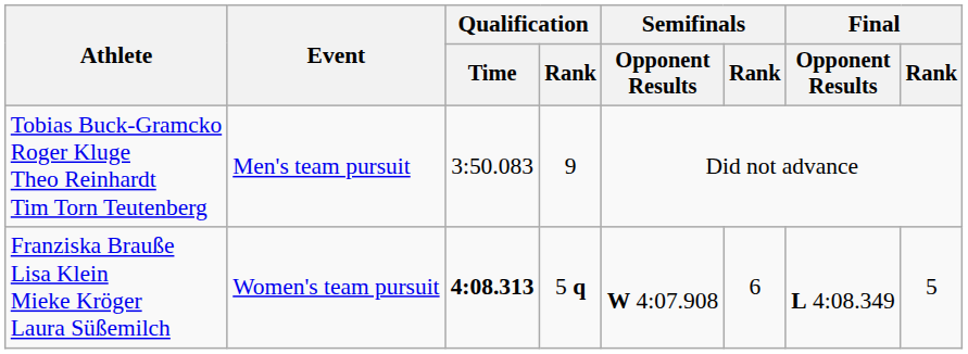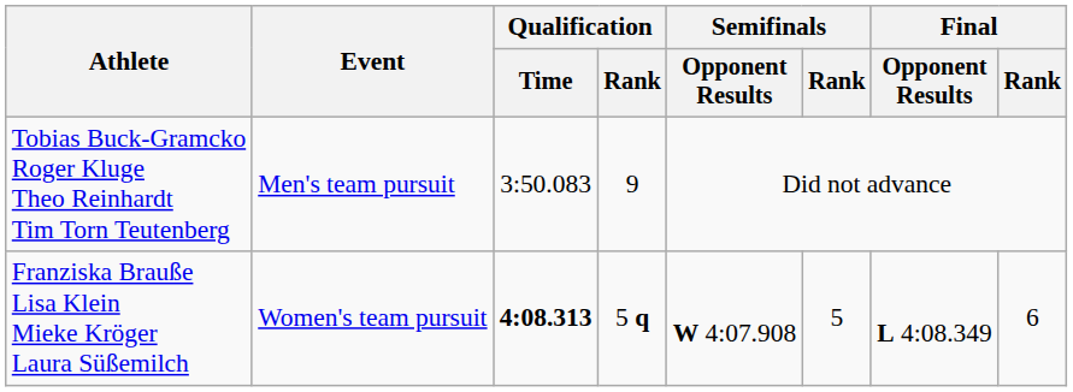 <table class=wikitable style=font-size:90%;text-align:center>
 <tr>
 <th rowspan=2>Athlete</th>
 <th rowspan=2>Event</th>
 <th colspan=2>Qualification</th>
 <th colspan=2>Semifinals</th>
 <th colspan=2>Final</th>
 </tr>
 <tr style=font-size:95%>
 <th>Time</th>
 <th>Rank</th>
 <th>Opponent<br>Results</th>
 <th>Rank</th>
 <th>Opponent<br>Results</th>
 <th>Rank</th>
 </tr>
 <tr>
 <td align=left><a href='#'>Tobias Buck-Gramcko</a><br><a href='#'>Roger Kluge</a><br><a href='#'>Theo Reinhardt</a><br><a href='#'>Tim Torn Teutenberg</a></td>
 <td align=left><a href='#'>Men's team pursuit</a></td>
 <td>3:50.083</td>
 <td>9</td>
 <td colspan=4>Did not advance</td>
 </tr>
 <tr>
 <td align=left><a href='#'>Franziska Brauße</a><br><a href='#'>Lisa Klein</a><br><a href='#'>Mieke Kröger</a><br><a href='#'>Laura Süßemilch</a></td>
 <td align=left><a href='#'>Women's team pursuit</a></td>
 <td><strong>4:08.313</strong></td>
 <td>5 <strong>q</strong></td>
 <td><br><strong>W</strong> 4:07.908</td>
+<td>5</td>
+<td><br><strong>L</strong> 4:08.349</td>
 <td>6</td>
-<td><br><strong>L</strong> 4:08.349</td>
-<td>5</td>
 </tr>
 </table>
